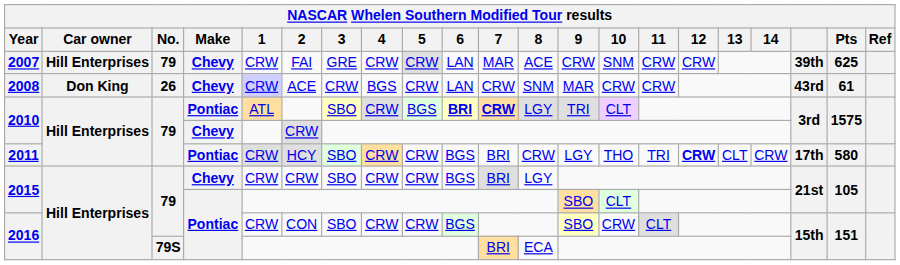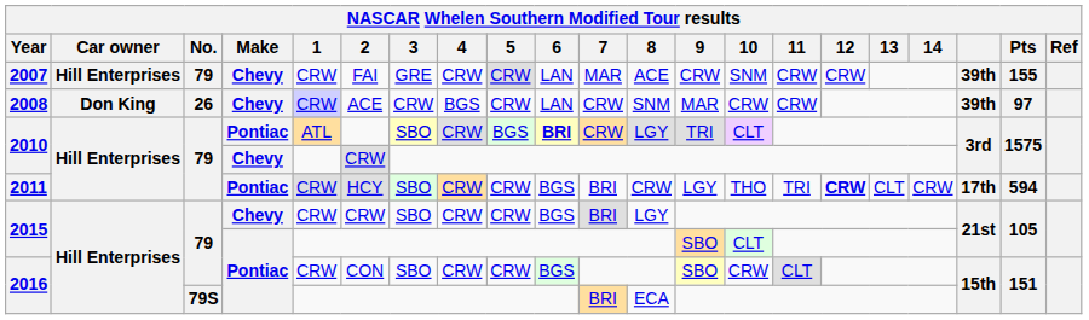 <table class="wikitable " style="text-align:center; font-size:75%">
 <tr>
 <th colspan=23><a href='#'>NASCAR</a> <a href='#'>Whelen Southern Modified Tour</a> results</th>
 </tr>
 <tr>
 <th>Year</th>
 <th>Car owner</th>
 <th>No.</th>
 <th>Make</th>
 <th>1</th>
 <th>2</th>
 <th>3</th>
 <th>4</th>
 <th>5</th>
 <th>6</th>
 <th>7</th>
 <th>8</th>
 <th>9</th>
 <th>10</th>
 <th>11</th>
 <th>12</th>
 <th>13</th>
 <th>14</th>
 <th></th>
 <th>Pts</th>
 <th>Ref</th>
 </tr>
 <tr>
 <th><a href='#'>2007</a></th>
 <th>Hill Enterprises</th>
 <th>79</th>
 <th><a href='#'>Chevy</a></th>
 <td><a href='#'>CRW</a></td>
 <td><a href='#'>FAI</a></td>
 <td><a href='#'>GRE</a></td>
 <td><a href='#'>CRW</a></td>
 <td style="background:#DFDFDF;"><a href='#'>CRW</a><br></td>
 <td><a href='#'>LAN</a></td>
 <td><a href='#'>MAR</a></td>
 <td><a href='#'>ACE</a></td>
 <td><a href='#'>CRW</a></td>
 <td><a href='#'>SNM</a></td>
 <td><a href='#'>CRW</a></td>
 <td><a href='#'>CRW</a></td>
 <td colspan=2></td>
 <th>39th</th>
-<th>625</th>
+<th>155</th>
 <th></th>
 </tr>
 <tr>
 <th><a href='#'>2008</a></th>
 <th>Don King</th>
 <th>26</th>
 <th><a href='#'>Chevy</a></th>
 <td style="background:#CFCFFF;"><a href='#'>CRW</a><br></td>
 <td><a href='#'>ACE</a></td>
 <td><a href='#'>CRW</a></td>
 <td><a href='#'>BGS</a></td>
 <td><a href='#'>CRW</a></td>
 <td><a href='#'>LAN</a></td>
 <td><a href='#'>CRW</a></td>
 <td><a href='#'>SNM</a></td>
 <td><a href='#'>MAR</a></td>
 <td><a href='#'>CRW</a></td>
 <td><a href='#'>CRW</a></td>
 <td colspan=3></td>
-<th>43rd</th>
-<th>61</th>
+<th>39th</th>
+<th>97</th>
 <th></th>
 </tr>
 <tr>
 <th rowspan=2><a href='#'>2010</a></th>
 <th rowspan=3>Hill Enterprises</th>
 <th rowspan=3>79</th>
 <th><a href='#'>Pontiac</a></th>
 <td style="background:#FFDF9F;"><a href='#'>ATL</a><br></td>
 <td></td>
 <td style="background:#FFFFBF;"><a href='#'>SBO</a><br></td>
 <td style="background:#DFDFDF;"><a href='#'>CRW</a><br></td>
 <td style="background:#DFFFDF;"><a href='#'>BGS</a><br></td>
 <td style="background:#FFFFBF;"><strong><a href='#'>BRI</a></strong><br></td>
-<td style="background:#FFDF9F;"><strong><a href='#'>CRW</a><br></strong></td>
+<td style="background:#FFDF9F;"><a href='#'>CRW</a><br></td>
 <td style="background:#DFDFDF;"><a href='#'>LGY</a><br></td>
 <td style="background:#DFDFDF;"><a href='#'>TRI</a><br></td>
 <td style="background:#EFCFFF;"><a href='#'>CLT</a><br></td>
 <td colspan=4></td>
 <th rowspan=2>3rd</th>
 <th rowspan=2>1575</th>
 <th rowspan=2></th>
 </tr>
 <tr>
 <th><a href='#'>Chevy</a></th>
 <td></td>
 <td style="background:#DFDFDF;"><a href='#'>CRW</a><br></td>
 <td colspan=12></td>
 </tr>
 <tr>
 <th><a href='#'>2011</a></th>
 <th><a href='#'>Pontiac</a></th>
 <td style="background:#DFDFDF;"><a href='#'>CRW</a><br></td>
 <td style="background:#DFDFDF;"><a href='#'>HCY</a><br></td>
 <td style="background:#DFFFDF;"><a href='#'>SBO</a><br></td>
 <td style="background:#FFDF9F;"><a href='#'>CRW</a><br></td>
 <td><a href='#'>CRW</a></td>
 <td><a href='#'>BGS</a></td>
 <td><a href='#'>BRI</a></td>
 <td><a href='#'>CRW</a></td>
 <td><a href='#'>LGY</a></td>
 <td><a href='#'>THO</a></td>
 <td><a href='#'>TRI</a></td>
 <td><strong><a href='#'>CRW</a></strong></td>
 <td><a href='#'>CLT</a></td>
 <td><a href='#'>CRW</a></td>
 <th>17th</th>
-<th>580</th>
+<th>594</th>
 <th></th>
 </tr>
 <tr>
 <th rowspan=2><a href='#'>2015</a></th>
 <th rowspan=4>Hill Enterprises</th>
 <th rowspan=3>79</th>
 <th><a href='#'>Chevy</a></th>
 <td><a href='#'>CRW</a></td>
 <td><a href='#'>CRW</a></td>
 <td><a href='#'>SBO</a></td>
 <td><a href='#'>CRW</a></td>
 <td><a href='#'>CRW</a></td>
 <td><a href='#'>BGS</a></td>
 <td style="background:#DFDFDF;"><a href='#'>BRI</a><br></td>
 <td><a href='#'>LGY</a></td>
 <td colspan=6></td>
 <th rowspan=2>21st</th>
 <th rowspan=2>105</th>
 <th rowspan=2></th>
 </tr>
 <tr>
 <th rowspan=3><a href='#'>Pontiac</a></th>
 <td colspan=8></td>
 <td style="background:#FFDF9F;"><a href='#'>SBO</a><br></td>
 <td style="background:#DFFFDF;"><a href='#'>CLT</a><br></td>
 <td colspan=4></td>
 </tr>
 <tr>
 <th rowspan=2><a href='#'>2016</a></th>
 <td><a href='#'>CRW</a></td>
 <td><a href='#'>CON</a></td>
 <td><a href='#'>SBO</a></td>
 <td><a href='#'>CRW</a></td>
 <td><a href='#'>CRW</a></td>
 <td style="background:#DFFFDF;"><a href='#'>BGS</a><br></td>
 <td colspan=2></td>
 <td style="background:#FFFFBF;"><a href='#'>SBO</a><br></td>
 <td><a href='#'>CRW</a></td>
 <td style="background:#DFDFDF;"><a href='#'>CLT</a><br></td>
 <td colspan=3></td>
 <th rowspan=2>15th</th>
 <th rowspan=2>151</th>
 <th rowspan=2></th>
 </tr>
 <tr>
 <th>79S</th>
 <td colspan=6></td>
 <td style="background:#FFDF9F;"><a href='#'>BRI</a><br></td>
 <td><a href='#'>ECA</a></td>
 <td colspan=6></td>
 </tr>
 </table>
